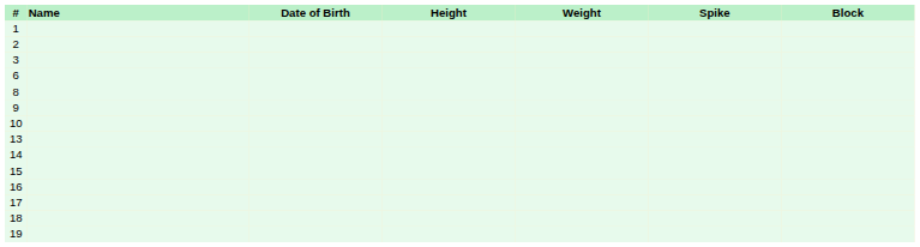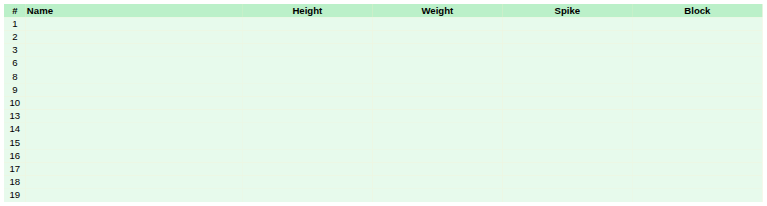 <table border=0 cellpadding=2 cellspacing=0  |- bgcolor=#FFECCE style=text-align:center; font-size:90%; width=100%>
 <tr bgcolor=#BBF0C9>
 <th width=2%>#</th>
 <th align=left width=20%>Name</th>
-<th width=12%>Date of Birth</th>
 <th width=12%>Height</th>
 <th width=12%>Weight</th>
 <th width=12%>Spike</th>
 <th width=12%>Block</th>
 </tr>
 <tr bgcolor=#E7FAEC>
 <td>1</td>
 <td align=left></td>
-<td align=right></td>
 <td></td>
 <td></td>
 <td></td>
 <td></td>
 </tr>
 <tr bgcolor=#E7FAEC>
 <td>2</td>
 <td align=left></td>
-<td align=right></td>
 <td></td>
 <td></td>
 <td></td>
 <td></td>
 </tr>
 <tr bgcolor=#E7FAEC>
 <td>3</td>
 <td align=left></td>
-<td align=right></td>
 <td></td>
 <td></td>
 <td></td>
 <td></td>
 </tr>
 <tr bgcolor=#E7FAEC>
 <td>6</td>
 <td align=left></td>
-<td align=right></td>
 <td></td>
 <td></td>
 <td></td>
 <td></td>
 </tr>
 <tr bgcolor=#E7FAEC>
 <td>8</td>
 <td align=left></td>
-<td align=right></td>
 <td></td>
 <td></td>
 <td></td>
 <td></td>
 </tr>
 <tr bgcolor=#E7FAEC>
 <td>9</td>
 <td align=left></td>
-<td align=right></td>
 <td></td>
 <td></td>
 <td></td>
 <td></td>
 </tr>
 <tr bgcolor=#E7FAEC>
 <td>10</td>
 <td align=left></td>
-<td align=right></td>
 <td></td>
 <td></td>
 <td></td>
 <td></td>
 </tr>
 <tr bgcolor=#E7FAEC>
 <td>13</td>
 <td align=left></td>
-<td align=right></td>
 <td></td>
 <td></td>
 <td></td>
 <td></td>
 </tr>
 <tr bgcolor=#E7FAEC>
 <td>14</td>
 <td align=left></td>
-<td align=right></td>
 <td></td>
 <td></td>
 <td></td>
 <td></td>
 </tr>
 <tr bgcolor=#E7FAEC>
 <td>15</td>
 <td align=left></td>
-<td align=right></td>
 <td></td>
 <td></td>
 <td></td>
 <td></td>
 </tr>
 <tr bgcolor=#E7FAEC>
 <td>16</td>
 <td align=left></td>
-<td align=right></td>
 <td></td>
 <td></td>
 <td></td>
 <td></td>
 </tr>
 <tr bgcolor=#E7FAEC>
 <td>17</td>
 <td align=left></td>
-<td align=right></td>
 <td></td>
 <td></td>
 <td></td>
 <td></td>
 </tr>
 <tr bgcolor=#E7FAEC>
 <td>18</td>
 <td align=left></td>
-<td align=right></td>
 <td></td>
 <td></td>
 <td></td>
 <td></td>
 </tr>
 <tr bgcolor=#E7FAEC>
 <td>19</td>
 <td align=left></td>
-<td align=right></td>
 <td></td>
 <td></td>
 <td></td>
 <td></td>
 </tr>
 </table>
